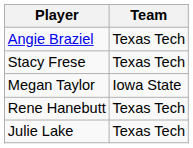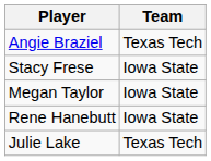 <table class="wikitable">
 <tr>
 <th>Player</th>
 <th>Team</th>
 </tr>
 <tr>
 <td><a href='#'>Angie Braziel</a></td>
 <td>Texas Tech</td>
 </tr>
 <tr>
 <td>Stacy Frese</td>
-<td>Texas Tech</td>
+<td>Iowa State</td>
 </tr>
 <tr>
 <td>Megan Taylor</td>
 <td>Iowa State</td>
 </tr>
 <tr>
 <td>Rene Hanebutt</td>
-<td>Texas Tech</td>
+<td>Iowa State</td>
 </tr>
 <tr>
 <td>Julie Lake</td>
 <td>Texas Tech</td>
 </tr>
 </table>
